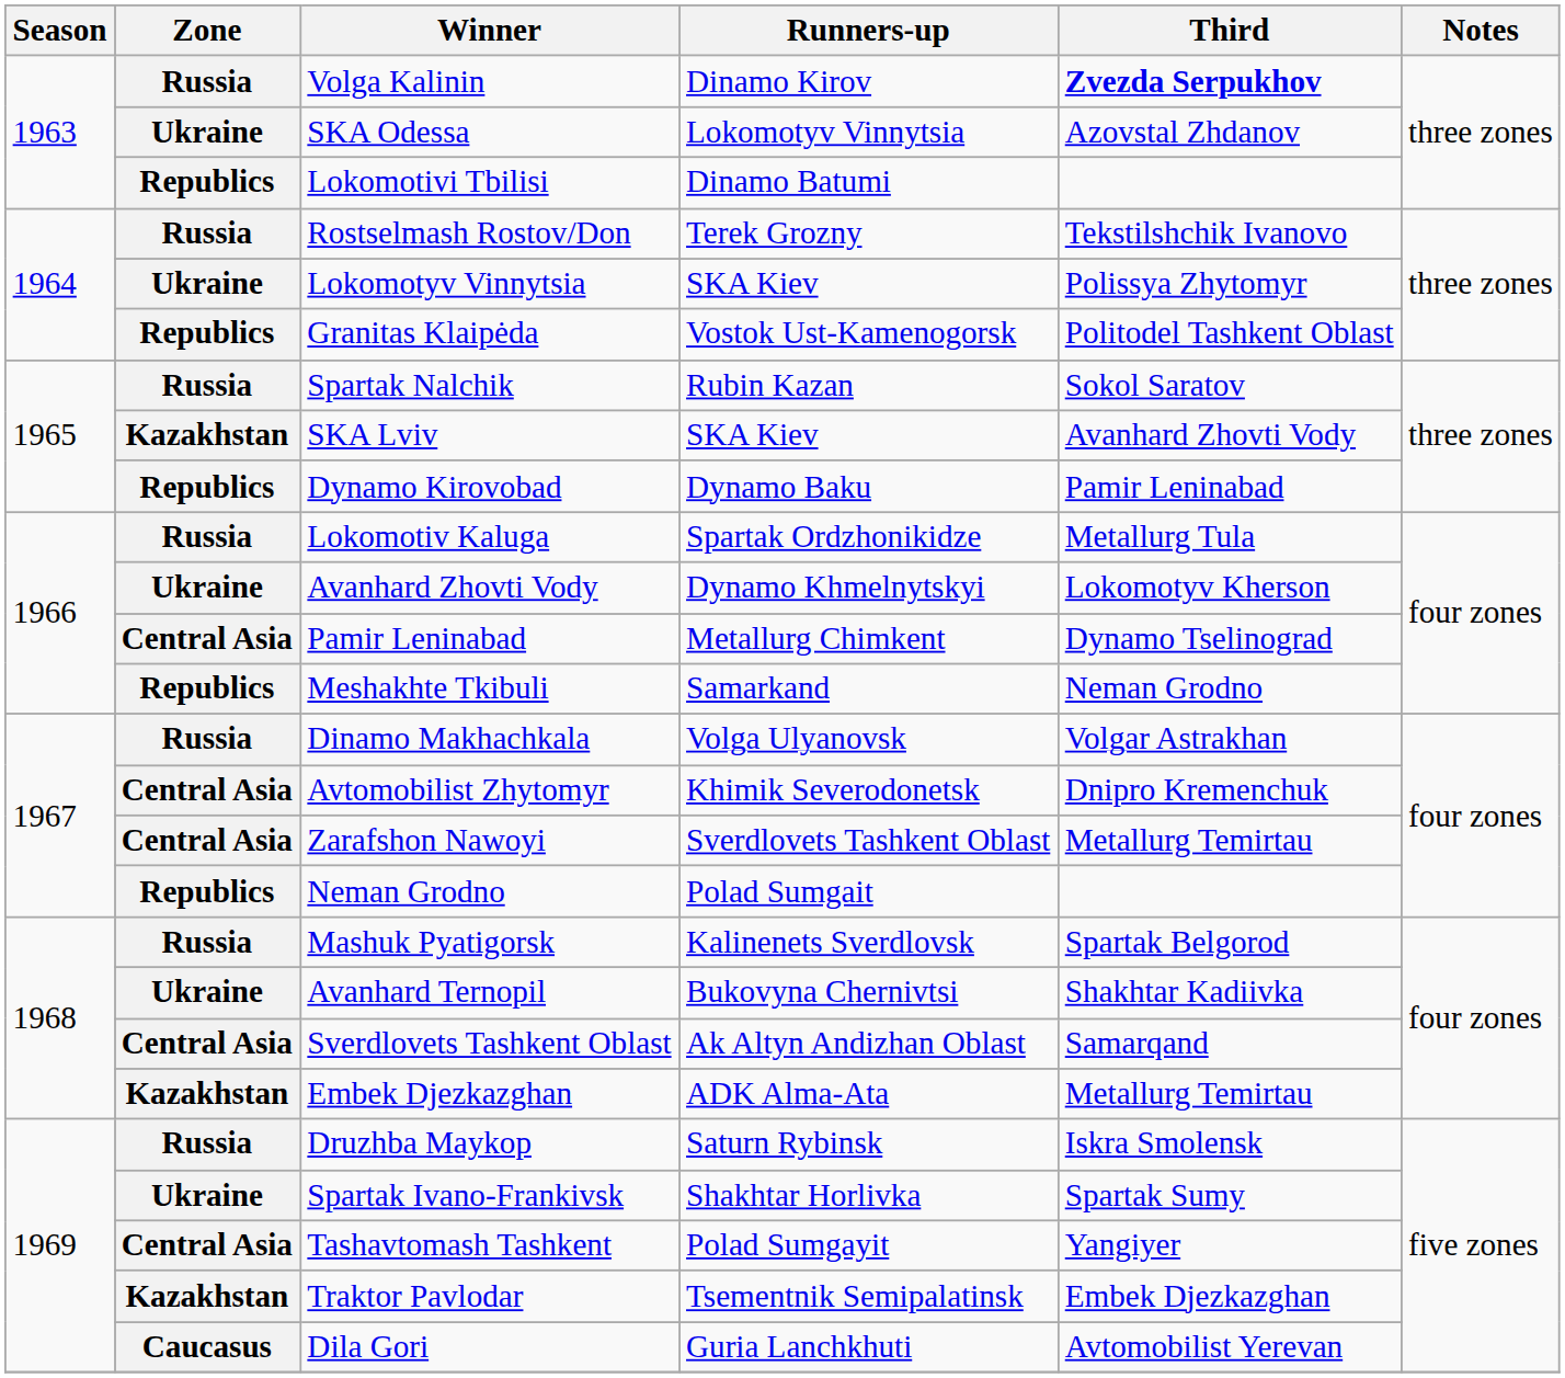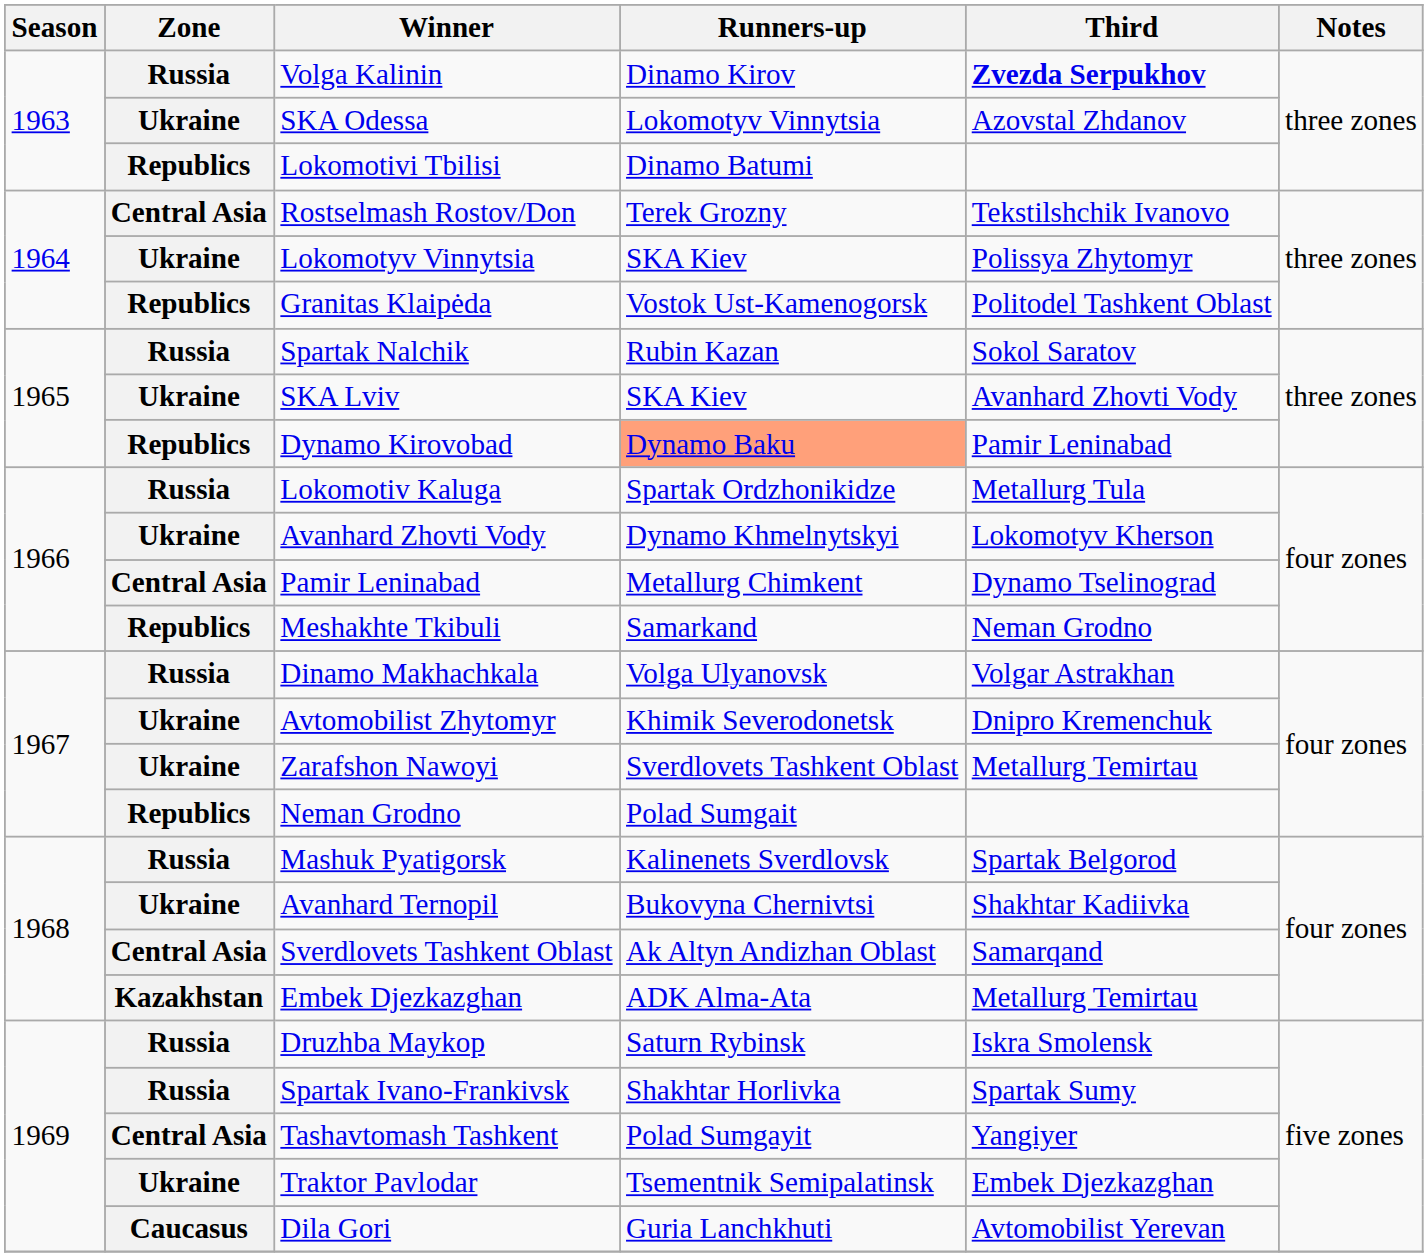 <table class="wikitable">
 <tr>
 <th>Season</th>
 <th>Zone</th>
 <th>Winner</th>
 <th>Runners-up</th>
 <th>Third</th>
 <th>Notes</th>
 </tr>
 <tr>
 <td rowspan=3><a href='#'>1963</a></td>
 <th>Russia</th>
 <td><a href='#'>Volga Kalinin</a></td>
 <td><a href='#'>Dinamo Kirov</a></td>
 <td><strong><a href='#'>Zvezda Serpukhov</a></strong></td>
 <td rowspan=3>three zones</td>
 </tr>
 <tr>
 <th>Ukraine</th>
 <td><a href='#'>SKA Odessa</a></td>
 <td><a href='#'>Lokomotyv Vinnytsia</a></td>
 <td><a href='#'>Azovstal Zhdanov</a></td>
 </tr>
 <tr>
 <th>Republics</th>
 <td><a href='#'>Lokomotivi Tbilisi</a></td>
 <td><a href='#'>Dinamo Batumi</a></td>
 <td></td>
 </tr>
 <tr>
 <td rowspan=3><a href='#'>1964</a></td>
-<th>Russia</th>
+<th>Central Asia</th>
 <td><a href='#'>Rostselmash Rostov/Don</a></td>
 <td><a href='#'>Terek Grozny</a></td>
 <td><a href='#'>Tekstilshchik Ivanovo</a></td>
 <td rowspan=3>three zones</td>
 </tr>
 <tr>
 <th>Ukraine</th>
 <td><a href='#'>Lokomotyv Vinnytsia</a></td>
 <td><a href='#'>SKA Kiev</a></td>
 <td><a href='#'>Polissya Zhytomyr</a></td>
 </tr>
 <tr>
 <th>Republics</th>
 <td><a href='#'>Granitas Klaipėda</a></td>
 <td><a href='#'>Vostok Ust-Kamenogorsk</a></td>
 <td><a href='#'>Politodel Tashkent Oblast</a></td>
 </tr>
 <tr>
 <td rowspan=3>1965</td>
 <th>Russia</th>
 <td><a href='#'>Spartak Nalchik</a></td>
 <td><a href='#'>Rubin Kazan</a></td>
 <td><a href='#'>Sokol Saratov</a></td>
 <td rowspan=3>three zones</td>
 </tr>
 <tr>
-<th>Kazakhstan</th>
+<th>Ukraine</th>
 <td><a href='#'>SKA Lviv</a></td>
 <td><a href='#'>SKA Kiev</a></td>
 <td><a href='#'>Avanhard Zhovti Vody</a></td>
 </tr>
 <tr>
 <th>Republics</th>
 <td><a href='#'>Dynamo Kirovobad</a></td>
-<td><a href='#'>Dynamo Baku</a></td>
+<td style="background: lightsalmon;"><a href='#'>Dynamo Baku</a></td>
 <td><a href='#'>Pamir Leninabad</a></td>
 </tr>
 <tr>
 <td rowspan=4>1966</td>
 <th>Russia</th>
 <td><a href='#'>Lokomotiv Kaluga</a></td>
 <td><a href='#'>Spartak Ordzhonikidze</a></td>
 <td><a href='#'>Metallurg Tula</a></td>
 <td rowspan=4>four zones</td>
 </tr>
 <tr>
 <th>Ukraine</th>
 <td><a href='#'>Avanhard Zhovti Vody</a></td>
 <td><a href='#'>Dynamo Khmelnytskyi</a></td>
 <td><a href='#'>Lokomotyv Kherson</a></td>
 </tr>
 <tr>
 <th>Central Asia</th>
 <td><a href='#'>Pamir Leninabad</a></td>
 <td><a href='#'>Metallurg Chimkent</a></td>
 <td><a href='#'>Dynamo Tselinograd</a></td>
 </tr>
 <tr>
 <th>Republics</th>
 <td><a href='#'>Meshakhte Tkibuli</a></td>
 <td><a href='#'>Samarkand</a></td>
 <td><a href='#'>Neman Grodno</a></td>
 </tr>
 <tr>
 <td rowspan=4>1967</td>
 <th>Russia</th>
 <td><a href='#'>Dinamo Makhachkala</a></td>
 <td><a href='#'>Volga Ulyanovsk</a></td>
 <td><a href='#'>Volgar Astrakhan</a></td>
 <td rowspan=4>four zones</td>
 </tr>
 <tr>
-<th>Central Asia</th>
+<th>Ukraine</th>
 <td><a href='#'>Avtomobilist Zhytomyr</a></td>
 <td><a href='#'>Khimik Severodonetsk</a></td>
 <td><a href='#'>Dnipro Kremenchuk</a></td>
 </tr>
 <tr>
-<th>Central Asia</th>
+<th>Ukraine</th>
 <td><a href='#'>Zarafshon Nawoyi</a></td>
 <td><a href='#'>Sverdlovets Tashkent Oblast</a></td>
 <td><a href='#'>Metallurg Temirtau</a></td>
 </tr>
 <tr>
 <th>Republics</th>
 <td><a href='#'>Neman Grodno</a></td>
 <td><a href='#'>Polad Sumgait</a></td>
 <td></td>
 </tr>
 <tr>
 <td rowspan=4>1968</td>
 <th>Russia</th>
 <td><a href='#'>Mashuk Pyatigorsk</a></td>
 <td><a href='#'>Kalinenets Sverdlovsk</a></td>
 <td><a href='#'>Spartak Belgorod</a></td>
 <td rowspan=4>four zones</td>
 </tr>
 <tr>
 <th>Ukraine</th>
 <td><a href='#'>Avanhard Ternopil</a></td>
 <td><a href='#'>Bukovyna Chernivtsi</a></td>
 <td><a href='#'>Shakhtar Kadiivka</a></td>
 </tr>
 <tr>
 <th>Central Asia</th>
 <td><a href='#'>Sverdlovets Tashkent Oblast</a></td>
 <td><a href='#'>Ak Altyn Andizhan Oblast</a></td>
 <td><a href='#'>Samarqand</a></td>
 </tr>
 <tr>
 <th>Kazakhstan</th>
 <td><a href='#'>Embek Djezkazghan</a></td>
 <td><a href='#'>ADK Alma‑Ata</a></td>
 <td><a href='#'>Metallurg Temirtau</a></td>
 </tr>
 <tr>
 <td rowspan=5>1969</td>
 <th>Russia</th>
 <td><a href='#'>Druzhba Maykop</a></td>
 <td><a href='#'>Saturn Rybinsk</a></td>
 <td><a href='#'>Iskra Smolensk</a></td>
 <td rowspan=5>five zones</td>
 </tr>
 <tr>
-<th>Ukraine</th>
+<th>Russia</th>
 <td><a href='#'>Spartak Ivano-Frankivsk</a></td>
 <td><a href='#'>Shakhtar Horlivka</a></td>
 <td><a href='#'>Spartak Sumy</a></td>
 </tr>
 <tr>
 <th>Central Asia</th>
 <td><a href='#'>Tashavtomash Tashkent</a></td>
 <td><a href='#'>Polad Sumgayit</a></td>
 <td><a href='#'>Yangiyer</a></td>
 </tr>
 <tr>
-<th>Kazakhstan</th>
+<th>Ukraine</th>
 <td><a href='#'>Traktor Pavlodar</a></td>
 <td><a href='#'>Tsementnik Semipalatinsk</a></td>
 <td><a href='#'>Embek Djezkazghan</a></td>
 </tr>
 <tr>
 <th>Caucasus</th>
 <td><a href='#'>Dila Gori</a></td>
 <td><a href='#'>Guria Lanchkhuti</a></td>
 <td><a href='#'>Avtomobilist Yerevan</a></td>
 </tr>
 <tr>
 </tr>
 </table>
